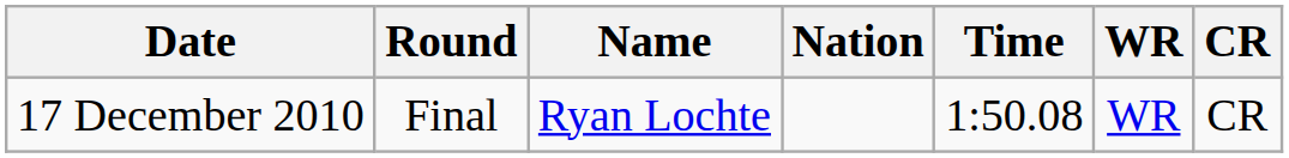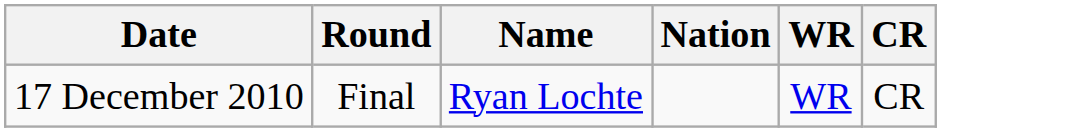 <table class="wikitable" style="text-align:center">
 <tr>
 <th>Date</th>
 <th>Round</th>
 <th>Name</th>
 <th>Nation</th>
-<th>Time</th>
 <th>WR</th>
 <th>CR</th>
 </tr>
 <tr>
 <td>17 December 2010</td>
 <td>Final</td>
 <td align="left"><a href='#'>Ryan Lochte</a></td>
 <td align="left"></td>
-<td>1:50.08</td>
 <td><a href='#'>WR</a></td>
 <td>CR</td>
 </tr>
 </table>
